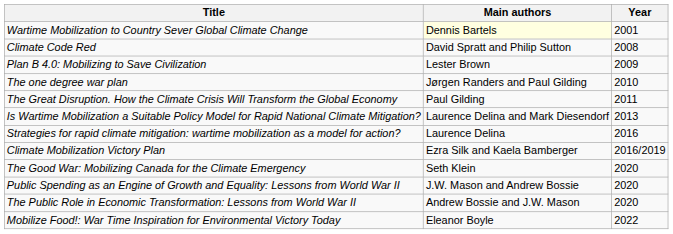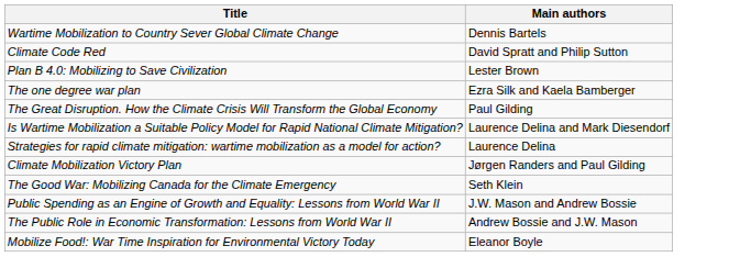 <table class="wikitable">
 <tr>
 <th>Title</th>
 <th>Main authors</th>
-<th>Year</th>
 </tr>
 <tr>
 <td><em>Wartime Mobilization to Country Sever Global Climate Change</em></td>
-<td style="background: lightyellow;">Dennis Bartels</td>
-<td>2001</td>
+<td>Dennis Bartels</td>
 </tr>
 <tr>
 <td><em>Climate Code Red</em></td>
 <td>David Spratt and Philip Sutton</td>
-<td>2008</td>
 </tr>
 <tr>
 <td><em>Plan B 4.0: Mobilizing to Save Civilization</em></td>
 <td>Lester Brown</td>
-<td>2009</td>
 </tr>
 <tr>
 <td><em>The one degree war plan</em></td>
-<td>Jørgen Randers and Paul Gilding</td>
-<td>2010</td>
+<td>Ezra Silk and Kaela Bamberger</td>
 </tr>
 <tr>
 <td><em>The Great Disruption. How the Climate Crisis Will Transform the Global Economy</em></td>
 <td>Paul Gilding</td>
-<td>2011</td>
 </tr>
 <tr>
 <td><em>Is Wartime Mobilization a Suitable Policy Model for Rapid National Climate Mitigation?</em></td>
 <td>Laurence Delina and Mark Diesendorf</td>
-<td>2013</td>
 </tr>
 <tr>
 <td><em>Strategies for rapid climate mitigation: wartime mobilization as a model for action?</em></td>
 <td>Laurence Delina</td>
-<td>2016</td>
 </tr>
 <tr>
 <td><em>Climate Mobilization Victory Plan</em></td>
-<td>Ezra Silk and Kaela Bamberger</td>
-<td>2016/2019</td>
+<td>Jørgen Randers and Paul Gilding</td>
 </tr>
 <tr>
 <td><em>The Good War: Mobilizing Canada for the Climate Emergency</em></td>
 <td>Seth Klein</td>
-<td>2020</td>
 </tr>
 <tr>
 <td><em>Public Spending as an Engine of Growth and Equality: Lessons from World War II</em></td>
 <td>J.W. Mason and Andrew Bossie</td>
-<td>2020</td>
 </tr>
 <tr>
 <td><em>The Public Role in Economic Transformation: Lessons from World War II</em></td>
 <td>Andrew Bossie and J.W. Mason</td>
-<td>2020</td>
 </tr>
 <tr>
 <td><em>Mobilize Food!: War Time Inspiration for Environmental Victory Today</em></td>
 <td>Eleanor Boyle</td>
-<td>2022</td>
 </tr>
 </table>
